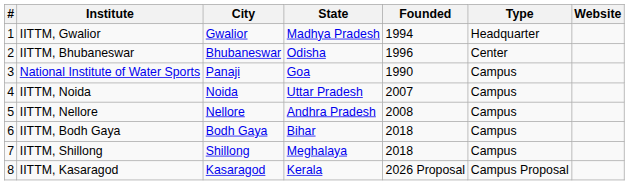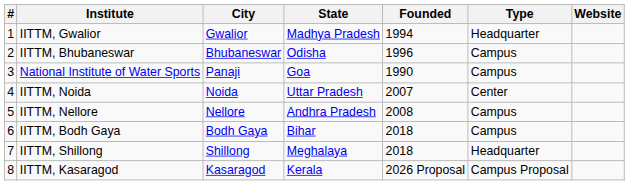 <table class="wikitable sortable">
 <tr>
 <th>#</th>
 <th>Institute</th>
 <th>City</th>
 <th>State</th>
 <th>Founded</th>
 <th>Type</th>
 <th>Website</th>
 </tr>
 <tr>
 <td>1</td>
 <td>IITTM, Gwalior</td>
 <td><a href='#'>Gwalior</a></td>
 <td><a href='#'>Madhya Pradesh</a></td>
 <td>1994</td>
 <td>Headquarter</td>
 <td></td>
 </tr>
 <tr>
 <td>2</td>
 <td>IITTM, Bhubaneswar</td>
 <td><a href='#'>Bhubaneswar</a></td>
 <td><a href='#'>Odisha</a></td>
 <td>1996</td>
-<td>Center</td>
+<td>Campus</td>
 <td></td>
 </tr>
 <tr>
 <td>3</td>
 <td><a href='#'>National Institute of Water Sports</a></td>
 <td><a href='#'>Panaji</a></td>
 <td><a href='#'>Goa</a></td>
 <td>1990</td>
 <td>Campus</td>
 <td></td>
 </tr>
 <tr>
 <td>4</td>
 <td>IITTM, Noida</td>
 <td><a href='#'>Noida</a></td>
 <td><a href='#'>Uttar Pradesh</a></td>
 <td>2007</td>
-<td>Campus</td>
+<td>Center</td>
 <td></td>
 </tr>
 <tr>
 <td>5</td>
 <td>IITTM, Nellore</td>
 <td><a href='#'>Nellore</a></td>
 <td><a href='#'>Andhra Pradesh</a></td>
 <td>2008</td>
 <td>Campus</td>
 <td></td>
 </tr>
 <tr>
 <td>6</td>
 <td>IITTM, Bodh Gaya</td>
 <td><a href='#'>Bodh Gaya</a></td>
 <td><a href='#'>Bihar</a></td>
 <td>2018</td>
 <td>Campus</td>
 <td></td>
 </tr>
 <tr>
 <td>7</td>
 <td>IITTM, Shillong</td>
 <td><a href='#'>Shillong</a></td>
 <td><a href='#'>Meghalaya</a></td>
 <td>2018</td>
-<td>Campus</td>
+<td>Headquarter</td>
 <td></td>
 </tr>
 <tr>
 <td>8</td>
 <td>IITTM, Kasaragod</td>
 <td><a href='#'>Kasaragod</a></td>
 <td><a href='#'>Kerala</a></td>
 <td>2026 Proposal</td>
 <td>Campus Proposal</td>
 <td></td>
 </tr>
 </table>
